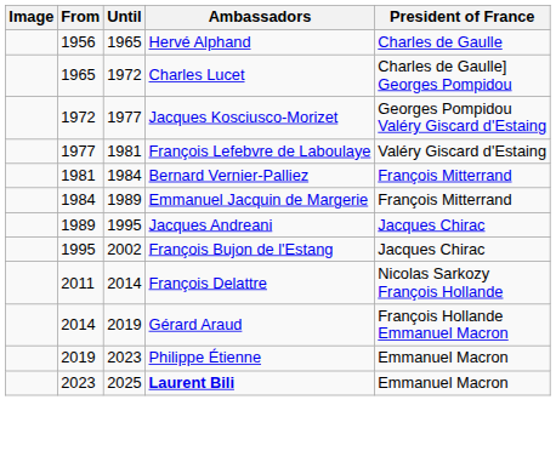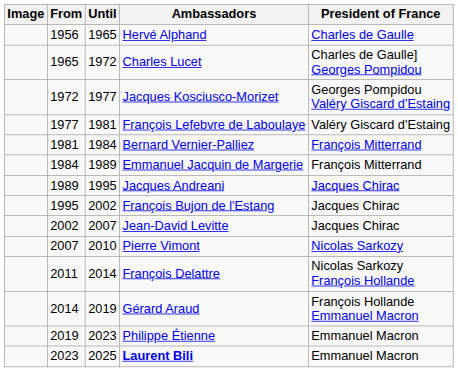 <table class="wikitable centre">
 <tr>
 <th>Image</th>
 <th>From</th>
 <th>Until</th>
 <th>Ambassadors</th>
 <th>President of France</th>
 </tr>
 <tr>
 <td></td>
 <td>1956</td>
 <td>1965</td>
 <td><a href='#'>Hervé Alphand</a></td>
 <td><a href='#'>Charles de Gaulle</a></td>
 </tr>
 <tr>
 <td></td>
 <td>1965</td>
 <td>1972</td>
 <td><a href='#'>Charles Lucet</a></td>
 <td>Charles de Gaulle]<br><a href='#'>Georges Pompidou</a></td>
 </tr>
 <tr>
 <td></td>
 <td>1972</td>
 <td>1977</td>
 <td><a href='#'>Jacques Kosciusco-Morizet</a></td>
 <td>Georges Pompidou<br><a href='#'>Valéry Giscard d'Estaing</a></td>
 </tr>
 <tr>
 <td></td>
 <td>1977</td>
 <td>1981</td>
 <td><a href='#'>François Lefebvre de Laboulaye</a></td>
 <td>Valéry Giscard d'Estaing</td>
 </tr>
 <tr>
 <td></td>
 <td>1981</td>
 <td>1984</td>
 <td><a href='#'>Bernard Vernier-Palliez</a></td>
 <td><a href='#'>François Mitterrand</a></td>
 </tr>
 <tr>
 <td></td>
 <td>1984</td>
 <td>1989</td>
 <td><a href='#'>Emmanuel Jacquin de Margerie</a></td>
 <td>François Mitterrand</td>
 </tr>
 <tr>
 <td></td>
 <td>1989</td>
 <td>1995</td>
 <td><a href='#'>Jacques Andreani</a></td>
 <td><a href='#'>Jacques Chirac</a></td>
 </tr>
 <tr>
 <td></td>
 <td>1995</td>
 <td>2002</td>
 <td><a href='#'>François Bujon de l'Estang</a></td>
 <td>Jacques Chirac</td>
 </tr>
 <tr>
 <td></td>
+<td>2002</td>
+<td>2007</td>
+<td><a href='#'>Jean-David Levitte</a></td>
+<td>Jacques Chirac</td>
+</tr>
+<tr>
+<td></td>
+<td>2007</td>
+<td>2010</td>
+<td><a href='#'>Pierre Vimont</a></td>
+<td><a href='#'>Nicolas Sarkozy</a></td>
+</tr>
+<tr>
+<td></td>
 <td>2011</td>
 <td>2014</td>
 <td><a href='#'>François Delattre</a></td>
 <td>Nicolas Sarkozy<br><a href='#'>François Hollande</a></td>
 </tr>
 <tr>
 <td></td>
 <td>2014</td>
 <td>2019</td>
 <td><a href='#'>Gérard Araud</a></td>
 <td>François Hollande<br><a href='#'>Emmanuel Macron</a></td>
 </tr>
 <tr>
 <td></td>
 <td>2019</td>
 <td>2023</td>
 <td><a href='#'>Philippe Étienne</a></td>
 <td>Emmanuel Macron</td>
 </tr>
 <tr>
 <td></td>
 <td>2023</td>
 <td>2025</td>
 <td><strong><a href='#'>Laurent Bili</a></strong></td>
 <td>Emmanuel Macron</td>
 </tr>
 </table>
